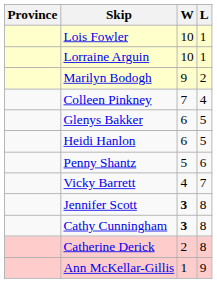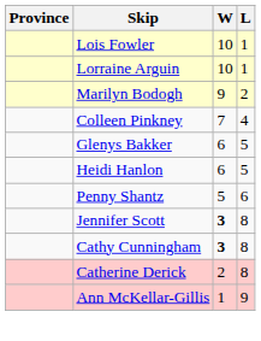 <table class=wikitable>
 <tr>
 <th>Province</th>
 <th>Skip</th>
 <th>W</th>
 <th>L</th>
 </tr>
 <tr bgcolor=#ffffcc>
 <td></td>
 <td><a href='#'>Lois Fowler</a></td>
 <td>10</td>
 <td>1</td>
 </tr>
 <tr bgcolor=#ffffcc>
 <td></td>
 <td><a href='#'>Lorraine Arguin</a></td>
 <td>10</td>
 <td>1</td>
 </tr>
 <tr bgcolor=#ffffcc>
 <td></td>
 <td><a href='#'>Marilyn Bodogh</a></td>
 <td>9</td>
 <td>2</td>
 </tr>
 <tr>
 <td></td>
 <td><a href='#'>Colleen Pinkney</a></td>
 <td>7</td>
 <td>4</td>
 </tr>
 <tr>
 <td></td>
 <td><a href='#'>Glenys Bakker</a></td>
 <td>6</td>
 <td>5</td>
 </tr>
 <tr>
 <td></td>
 <td><a href='#'>Heidi Hanlon</a></td>
 <td>6</td>
 <td>5</td>
 </tr>
 <tr>
 <td></td>
 <td><a href='#'>Penny Shantz</a></td>
 <td>5</td>
 <td>6</td>
 </tr>
 <tr>
 <td></td>
-<td><a href='#'>Vicky Barrett</a></td>
-<td>4</td>
-<td>7</td>
-</tr>
-<tr>
-<td></td>
 <td><a href='#'>Jennifer Scott</a></td>
 <td><strong>3</strong></td>
 <td>8</td>
 </tr>
 <tr>
 <td></td>
 <td><a href='#'>Cathy Cunningham</a></td>
 <td><strong>3</strong></td>
 <td>8</td>
 </tr>
 <tr bgcolor=#ffcccc>
 <td></td>
 <td><a href='#'>Catherine Derick</a></td>
 <td>2</td>
 <td>8</td>
 </tr>
 <tr bgcolor=#ffcccc>
 <td></td>
 <td><a href='#'>Ann McKellar-Gillis</a></td>
 <td>1</td>
 <td>9</td>
 </tr>
 </table>
